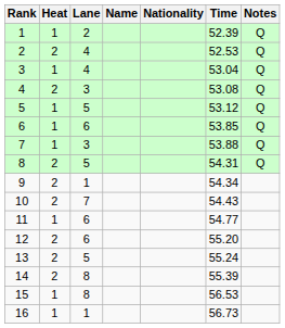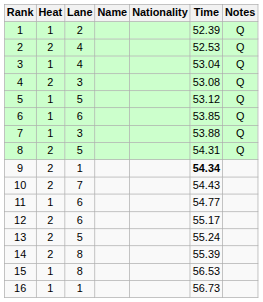 <table class="wikitable sortable" style="text-align:center">
 <tr>
 <th>Rank</th>
 <th>Heat</th>
 <th>Lane</th>
 <th>Name</th>
 <th>Nationality</th>
 <th>Time</th>
 <th>Notes</th>
 </tr>
 <tr bgcolor=ccffcc>
 <td>1</td>
 <td>1</td>
 <td>2</td>
 <td align=left></td>
 <td align=left></td>
 <td>52.39</td>
 <td>Q</td>
 </tr>
 <tr bgcolor=ccffcc>
 <td>2</td>
 <td>2</td>
 <td>4</td>
 <td align=left></td>
 <td align=left></td>
 <td>52.53</td>
 <td>Q</td>
 </tr>
 <tr bgcolor=ccffcc>
 <td>3</td>
 <td>1</td>
 <td>4</td>
 <td align=left></td>
 <td align=left></td>
 <td>53.04</td>
 <td>Q</td>
 </tr>
 <tr bgcolor=ccffcc>
 <td>4</td>
 <td>2</td>
 <td>3</td>
 <td align=left></td>
 <td align=left></td>
 <td>53.08</td>
 <td>Q</td>
 </tr>
 <tr bgcolor=ccffcc>
 <td>5</td>
 <td>1</td>
 <td>5</td>
 <td align=left></td>
 <td align=left></td>
 <td>53.12</td>
 <td>Q</td>
 </tr>
 <tr bgcolor=ccffcc>
 <td>6</td>
 <td>1</td>
 <td>6</td>
 <td align=left></td>
 <td align=left></td>
 <td>53.85</td>
 <td>Q</td>
 </tr>
 <tr bgcolor=ccffcc>
 <td>7</td>
 <td>1</td>
 <td>3</td>
 <td align=left></td>
 <td align=left></td>
 <td>53.88</td>
 <td>Q</td>
 </tr>
 <tr bgcolor=ccffcc>
 <td>8</td>
 <td>2</td>
 <td>5</td>
 <td align=left></td>
 <td align=left></td>
 <td>54.31</td>
 <td>Q</td>
 </tr>
 <tr>
 <td>9</td>
 <td>2</td>
 <td>1</td>
 <td align=left></td>
 <td align=left></td>
-<td>54.34</td>
+<td><strong>54.34</strong></td>
 <td></td>
 </tr>
 <tr>
 <td>10</td>
 <td>2</td>
 <td>7</td>
 <td align=left></td>
 <td align=left></td>
 <td>54.43</td>
 <td></td>
 </tr>
 <tr>
 <td>11</td>
 <td>1</td>
 <td>6</td>
 <td align=left></td>
 <td align=left></td>
 <td>54.77</td>
 <td></td>
 </tr>
 <tr>
 <td>12</td>
 <td>2</td>
 <td>6</td>
 <td align=left></td>
 <td align=left></td>
-<td>55.20</td>
+<td>55.17</td>
 <td></td>
 </tr>
 <tr>
 <td>13</td>
 <td>2</td>
 <td>5</td>
 <td align=left></td>
 <td align=left></td>
 <td>55.24</td>
 <td></td>
 </tr>
 <tr>
 <td>14</td>
 <td>2</td>
 <td>8</td>
 <td align=left></td>
 <td align=left></td>
 <td>55.39</td>
 <td></td>
 </tr>
 <tr>
 <td>15</td>
 <td>1</td>
 <td>8</td>
 <td align=left></td>
 <td align=left></td>
 <td>56.53</td>
 <td></td>
 </tr>
 <tr>
 <td>16</td>
 <td>1</td>
 <td>1</td>
 <td align=left></td>
 <td align=left></td>
 <td>56.73</td>
 <td></td>
 </tr>
 </table>
